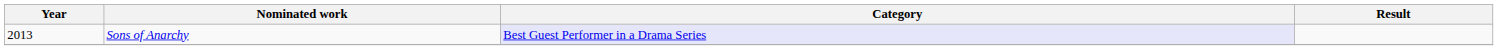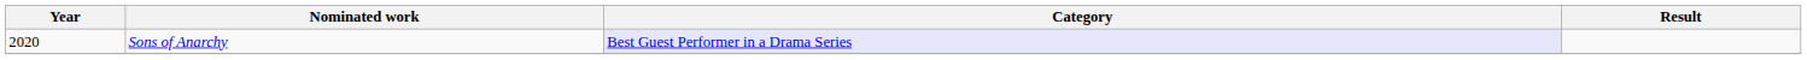 <table width="95%" class="wikitable sortable">
 <tr>
 <th width="5%">Year</th>
 <th width="20%">Nominated work</th>
 <th width="40%">Category</th>
 <th width="10%">Result</th>
 </tr>
 <tr>
-<td>2013</td>
+<td>2020</td>
 <td><em><a href='#'>Sons of Anarchy</a></em></td>
 <td style="background: lavender;"><a href='#'>Best Guest Performer in a Drama Series</a></td>
 <td></td>
 </tr>
 <tr>
 </tr>
 </table>
